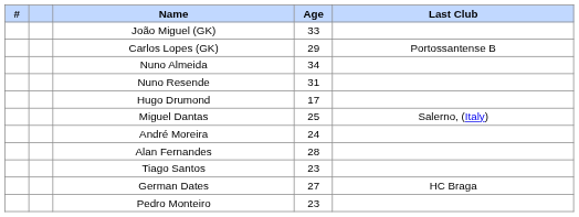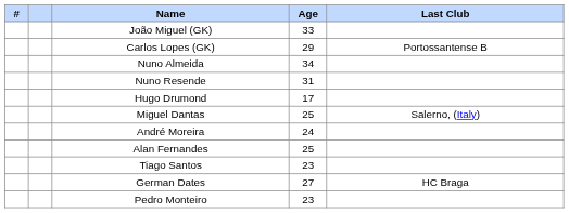 <table border=1 style="border-collapse:collapse; font-size:90%;" cellpadding=3 cellspacing=0 width=60%>
 <tr bgcolor=#C1D8FF>
 <th width=2%>#</th>
 <th width=2%></th>
 <th width=20%>Name</th>
 <th width=2%>Age</th>
 <th width=20%>Last Club</th>
 </tr>
 <tr align=center>
 <td></td>
 <td></td>
 <td>João Miguel (GK)</td>
 <td>33</td>
 <td></td>
 </tr>
 <tr align=center>
 <td></td>
 <td></td>
 <td>Carlos Lopes (GK)</td>
 <td>29</td>
 <td>Portossantense B</td>
 </tr>
 <tr align=center>
 <td></td>
 <td></td>
 <td>Nuno Almeida</td>
 <td>34</td>
 <td></td>
 </tr>
 <tr align=center>
 <td></td>
 <td></td>
 <td>Nuno Resende</td>
 <td>31</td>
 <td></td>
 </tr>
 <tr align=center>
 <td></td>
 <td></td>
 <td>Hugo Drumond</td>
 <td>17</td>
 <td></td>
 </tr>
 <tr align=center>
 <td></td>
 <td></td>
 <td>Miguel Dantas</td>
 <td>25</td>
 <td>Salerno, (<a href='#'>Italy</a>)</td>
 </tr>
 <tr align=center>
 <td></td>
 <td></td>
 <td>André Moreira</td>
 <td>24</td>
 <td></td>
 </tr>
 <tr align=center>
 <td></td>
 <td></td>
 <td>Alan Fernandes</td>
-<td>28</td>
+<td>25</td>
 <td></td>
 </tr>
 <tr align=center>
 <td></td>
 <td></td>
 <td>Tiago Santos</td>
 <td>23</td>
 <td></td>
 </tr>
 <tr align=center>
 <td></td>
 <td></td>
 <td>German Dates</td>
 <td>27</td>
 <td>HC Braga</td>
 </tr>
 <tr align=center>
 <td></td>
 <td></td>
 <td>Pedro Monteiro</td>
 <td>23</td>
 <td></td>
 </tr>
 </table>
